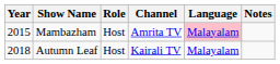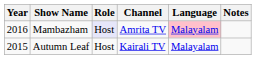 <table class="wikitable collapsible sortable" style="text-align:left;">
 <tr>
 <th>Year</th>
 <th>Show Name</th>
 <th>Role</th>
 <th>Channel</th>
 <th>Language</th>
 <th>Notes</th>
 </tr>
 <tr>
-<td>2015</td>
+<td>2016</td>
 <td>Mambazham</td>
-<td>Host</td>
+<td style="background: lavender;">Host</td>
 <td><a href='#'>Amrita TV</a></td>
 <td style="background: pink;"><a href='#'>Malayalam</a></td>
 <td></td>
 </tr>
 <tr>
-<td>2018</td>
+<td>2015</td>
 <td>Autumn Leaf</td>
 <td>Host</td>
 <td><a href='#'>Kairali TV</a></td>
 <td><a href='#'>Malayalam</a></td>
 <td></td>
 </tr>
 </table>
